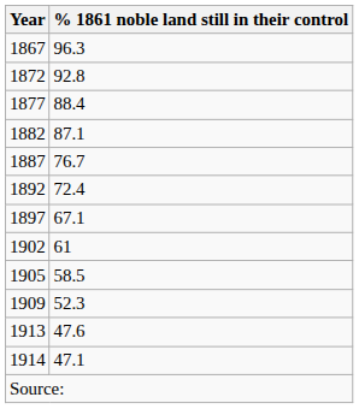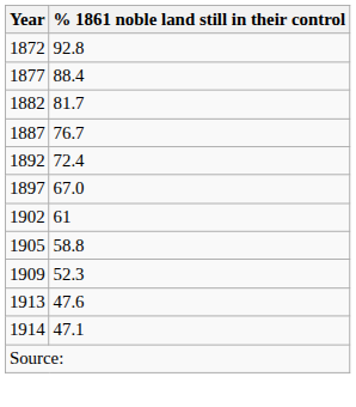 <table class="wikitable">
 <tr>
 <th>Year</th>
 <th>% 1861 noble land still in their control</th>
-</tr>
-<tr>
-<td>1867</td>
-<td>96.3</td>
 </tr>
 <tr>
 <td>1872</td>
 <td>92.8</td>
 </tr>
 <tr>
 <td>1877</td>
 <td>88.4</td>
 </tr>
 <tr>
 <td>1882</td>
-<td>87.1</td>
+<td>81.7</td>
 </tr>
 <tr>
 <td>1887</td>
 <td>76.7</td>
 </tr>
 <tr>
 <td>1892</td>
 <td>72.4</td>
 </tr>
 <tr>
 <td>1897</td>
-<td>67.1</td>
+<td>67.0</td>
 </tr>
 <tr>
 <td>1902</td>
 <td>61</td>
 </tr>
 <tr>
 <td>1905</td>
-<td>58.5</td>
+<td>58.8</td>
 </tr>
 <tr>
 <td>1909</td>
 <td>52.3</td>
 </tr>
 <tr>
 <td>1913</td>
 <td>47.6</td>
 </tr>
 <tr>
 <td>1914</td>
 <td>47.1</td>
 </tr>
 <tr>
 <td colspan="2">Source:</td>
 </tr>
 </table>
